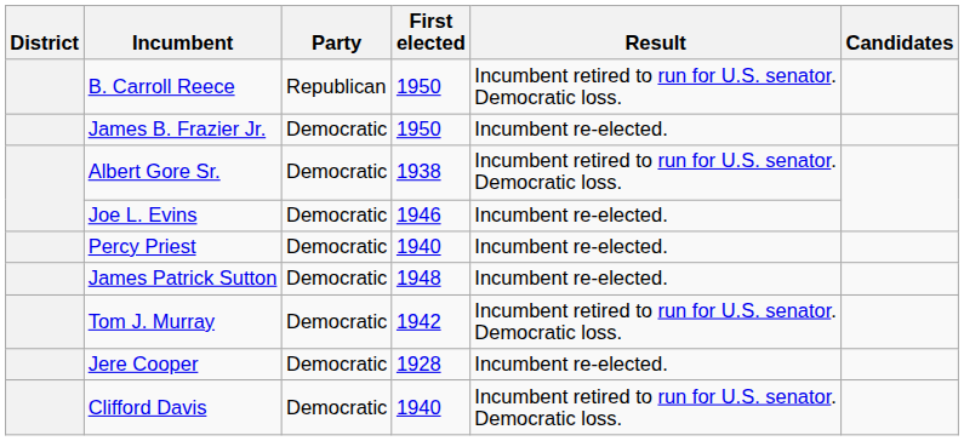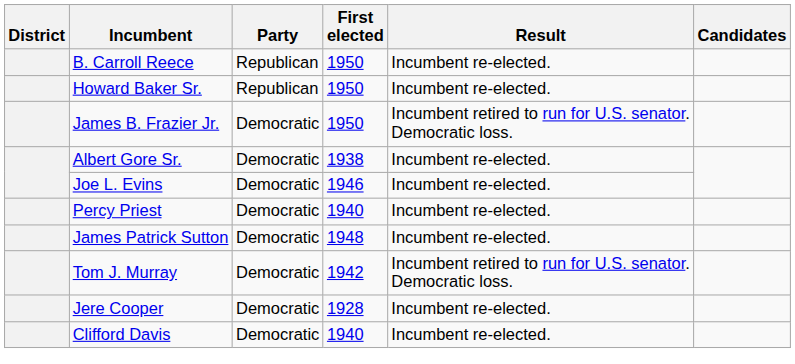 <table class=wikitable>
 <tr valign=bottom>
 <th>District</th>
 <th>Incumbent</th>
 <th>Party</th>
 <th>First<br>elected</th>
 <th>Result</th>
 <th>Candidates</th>
 </tr>
 <tr>
 <th></th>
 <td><a href='#'>B. Carroll Reece</a></td>
 <td>Republican</td>
 <td><a href='#'>1950</a></td>
-<td>Incumbent retired to <a href='#'>run for U.S. senator</a>.<br>Democratic loss.</td>
+<td>Incumbent re-elected.</td>
+<td nowrap></td>
+</tr>
+<tr>
+<th></th>
+<td><a href='#'>Howard Baker Sr.</a></td>
+<td>Republican</td>
+<td><a href='#'>1950</a></td>
+<td>Incumbent re-elected.</td>
 <td nowrap></td>
 </tr>
 <tr>
 <th></th>
 <td><a href='#'>James B. Frazier Jr.</a></td>
 <td>Democratic</td>
 <td><a href='#'>1950</a></td>
-<td>Incumbent re-elected.</td>
+<td>Incumbent retired to <a href='#'>run for U.S. senator</a>.<br>Democratic loss.</td>
 <td nowrap></td>
 </tr>
 <tr>
 <th rowspan=2></th>
 <td><a href='#'>Albert Gore Sr.</a></td>
 <td>Democratic</td>
 <td><a href='#'>1938</a></td>
-<td>Incumbent retired to <a href='#'>run for U.S. senator</a>.<br>Democratic loss.</td>
+<td>Incumbent re-elected.</td>
 <td rowspan=2></td>
 </tr>
 <tr>
 <td><a href='#'>Joe L. Evins</a><br></td>
 <td>Democratic</td>
 <td><a href='#'>1946</a></td>
 <td>Incumbent re-elected.</td>
 </tr>
 <tr>
 <th></th>
 <td><a href='#'>Percy Priest</a><br></td>
 <td>Democratic</td>
 <td><a href='#'>1940</a></td>
 <td>Incumbent re-elected.</td>
 <td nowrap></td>
 </tr>
 <tr>
 <th></th>
 <td><a href='#'>James Patrick Sutton</a><br></td>
 <td>Democratic</td>
 <td><a href='#'>1948</a></td>
 <td>Incumbent re-elected.</td>
 <td nowrap></td>
 </tr>
 <tr>
 <th></th>
 <td><a href='#'>Tom J. Murray</a><br></td>
 <td>Democratic</td>
 <td><a href='#'>1942</a></td>
 <td>Incumbent retired to <a href='#'>run for U.S. senator</a>.<br>Democratic loss.</td>
 <td nowrap></td>
 </tr>
 <tr>
 <th></th>
 <td><a href='#'>Jere Cooper</a><br></td>
 <td>Democratic</td>
 <td><a href='#'>1928</a></td>
 <td>Incumbent re-elected.</td>
 <td nowrap></td>
 </tr>
 <tr>
 <th></th>
 <td><a href='#'>Clifford Davis</a><br></td>
 <td>Democratic</td>
 <td><a href='#'>1940</a></td>
-<td>Incumbent retired to <a href='#'>run for U.S. senator</a>.<br>Democratic loss.</td>
+<td>Incumbent re-elected.</td>
 <td nowrap></td>
 </tr>
 </table>
